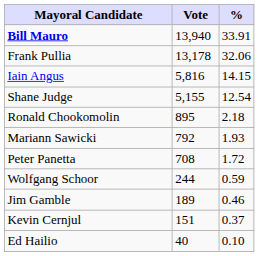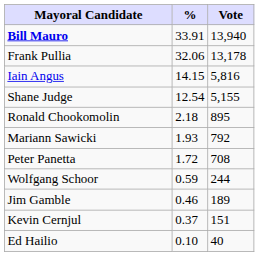 <table class="wikitable sortable">
 <tr>
 <th style="background:#ddf; width:200px;">Mayoral Candidate</th>
+<th style="background:#ddf; width:30px;">%</th>
 <th style="background:#ddf; width:50px;">Vote</th>
-<th style="background:#ddf; width:30px;">%</th>
 </tr>
 <tr>
 <td><strong><a href='#'>Bill Mauro</a></strong></td>
+<td>33.91</td>
 <td>13,940</td>
-<td>33.91</td>
 </tr>
 <tr>
 <td>Frank Pullia</td>
+<td>32.06</td>
 <td>13,178</td>
-<td>32.06</td>
 </tr>
 <tr>
 <td><a href='#'>Iain Angus</a></td>
+<td>14.15</td>
 <td>5,816</td>
-<td>14.15</td>
 </tr>
 <tr>
 <td>Shane Judge</td>
+<td>12.54</td>
 <td>5,155</td>
-<td>12.54</td>
 </tr>
 <tr>
 <td>Ronald Chookomolin</td>
+<td>2.18</td>
 <td>895</td>
-<td>2.18</td>
 </tr>
 <tr>
 <td>Mariann Sawicki</td>
+<td>1.93</td>
 <td>792</td>
-<td>1.93</td>
 </tr>
 <tr>
 <td>Peter Panetta</td>
+<td>1.72</td>
 <td>708</td>
-<td>1.72</td>
 </tr>
 <tr>
 <td>Wolfgang Schoor</td>
+<td>0.59</td>
 <td>244</td>
-<td>0.59</td>
 </tr>
 <tr>
 <td>Jim Gamble</td>
+<td>0.46</td>
 <td>189</td>
-<td>0.46</td>
 </tr>
 <tr>
 <td>Kevin Cernjul</td>
+<td>0.37</td>
 <td>151</td>
-<td>0.37</td>
 </tr>
 <tr>
 <td>Ed Hailio</td>
+<td>0.10</td>
 <td>40</td>
-<td>0.10</td>
 </tr>
 </table>
